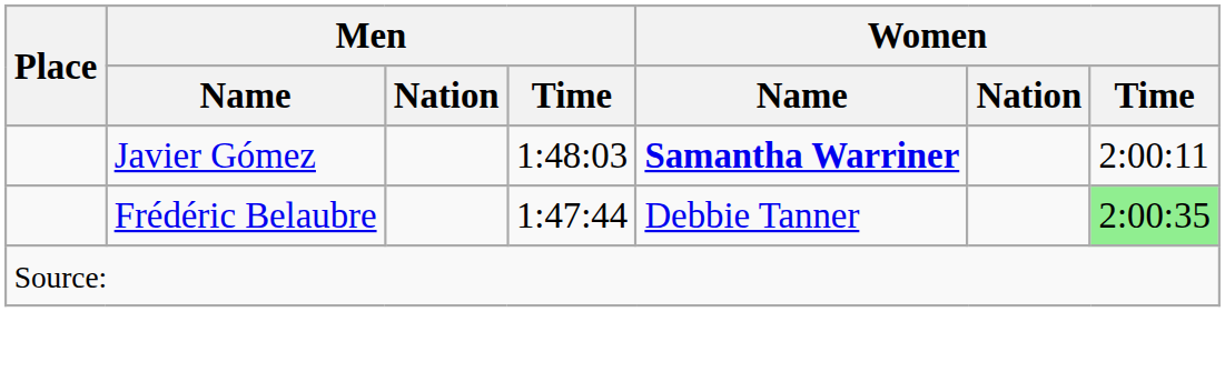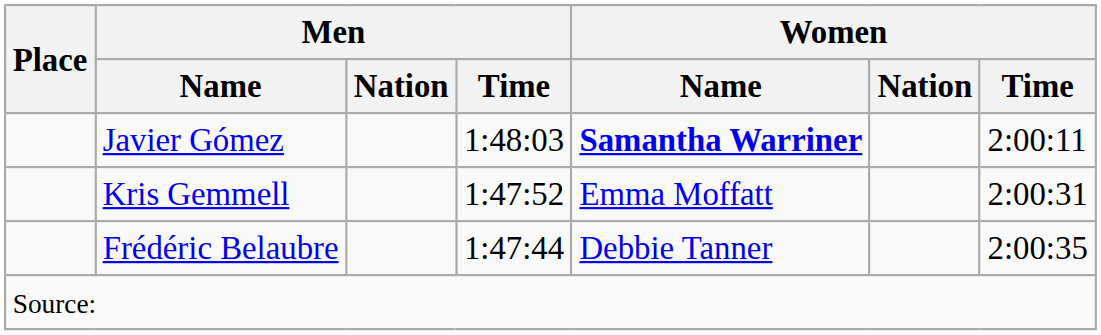 <table class=wikitable style="font-size:95%">
 <tr>
 <th rowspan="2">Place</th>
 <th colspan="3">Men</th>
 <th colspan="3">Women</th>
 </tr>
 <tr>
 <th>Name</th>
 <th>Nation</th>
 <th>Time</th>
 <th>Name</th>
 <th>Nation</th>
 <th>Time</th>
 </tr>
 <tr>
 <td align="center"></td>
 <td><a href='#'>Javier Gómez</a></td>
 <td></td>
 <td>1:48:03</td>
 <td><strong><a href='#'>Samantha Warriner</a></strong></td>
 <td></td>
 <td>2:00:11</td>
 </tr>
 <tr>
 <td align="center"></td>
+<td><a href='#'>Kris Gemmell</a></td>
+<td></td>
+<td>1:47:52</td>
+<td><a href='#'>Emma Moffatt</a></td>
+<td></td>
+<td>2:00:31</td>
+</tr>
+<tr>
+<td align="center"></td>
 <td><a href='#'>Frédéric Belaubre</a></td>
 <td></td>
 <td>1:47:44</td>
 <td><a href='#'>Debbie Tanner</a></td>
 <td></td>
-<td style="background: lightgreen;">2:00:35</td>
+<td>2:00:35</td>
 </tr>
 <tr>
 <td colspan="7"><small>Source:</small></td>
 </tr>
 </table>
